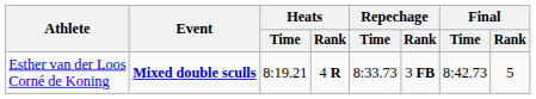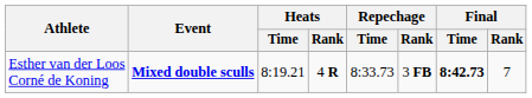 <table class="wikitable" style="font-size:90%">
 <tr>
 <th rowspan=2>Athlete</th>
 <th rowspan=2>Event</th>
 <th colspan=2>Heats</th>
 <th colspan=2>Repechage</th>
 <th colspan=2>Final</th>
 </tr>
 <tr style="font-size:95%">
 <th>Time</th>
 <th>Rank</th>
 <th>Time</th>
 <th>Rank</th>
 <th>Time</th>
 <th>Rank</th>
 </tr>
 <tr align=center>
 <td align=left><a href='#'>Esther van der Loos</a><br><a href='#'>Corné de Koning</a></td>
 <td align=left><strong><a href='#'>Mixed double sculls</a></strong></td>
 <td>8:19.21</td>
 <td>4 <strong>R</strong></td>
 <td>8:33.73</td>
 <td>3 <strong>FB</strong></td>
-<td>8:42.73</td>
-<td>5</td>
+<td><strong>8:42.73</strong></td>
+<td>7</td>
 </tr>
 </table>
